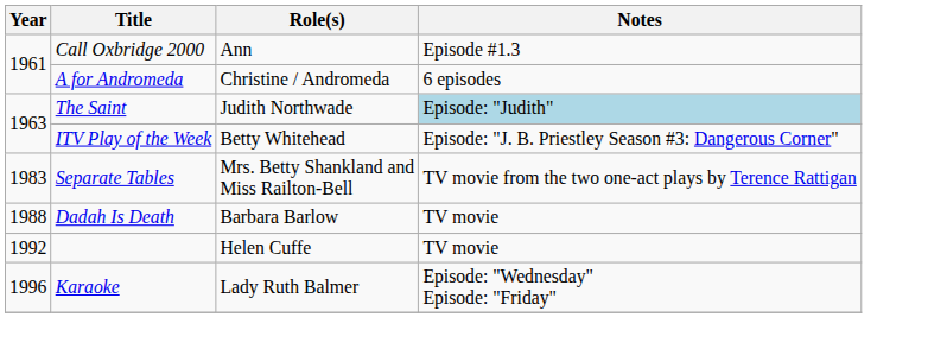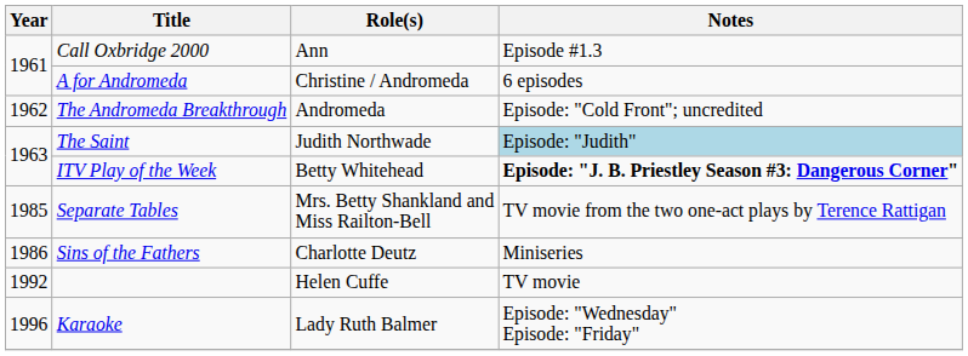 <table class="wikitable sortable">
 <tr>
 <th>Year</th>
 <th>Title</th>
 <th>Role(s)</th>
 <th class="unsortable">Notes</th>
 </tr>
 <tr>
 <td rowspan="2">1961</td>
 <td><em>Call Oxbridge 2000</em></td>
 <td>Ann</td>
 <td>Episode #1.3</td>
 </tr>
 <tr>
 <td data-sort-value="for Andromeda, A"><em><a href='#'>A for Andromeda</a></em></td>
 <td>Christine / Andromeda</td>
 <td>6 episodes</td>
 </tr>
 <tr>
+<td>1962</td>
+<td data-sort-value="Andromeda Breakthrough, The"><em><a href='#'>The Andromeda Breakthrough</a></em></td>
+<td>Andromeda</td>
+<td>Episode: "Cold Front"; uncredited</td>
+</tr>
+<tr>
 <td rowspan=2>1963</td>
 <td data-sort-value="Saint, The"><em><a href='#'>The Saint</a></em></td>
 <td>Judith Northwade</td>
 <td style="background: lightblue;">Episode: "Judith"</td>
 </tr>
 <tr>
 <td><em><a href='#'>ITV Play of the Week</a></em></td>
 <td>Betty Whitehead</td>
-<td>Episode: "J. B. Priestley Season #3: <a href='#'>Dangerous Corner</a>"</td>
+<td><strong>Episode: "J. B. Priestley Season #3: <a href='#'>Dangerous Corner</a>"</strong></td>
 </tr>
 <tr>
-<td>1983</td>
+<td>1985</td>
 <td><em><a href='#'>Separate Tables</a></em></td>
 <td>Mrs. Betty Shankland and<br> Miss Railton-Bell</td>
 <td>TV movie from the two one-act plays by <a href='#'>Terence Rattigan</a></td>
 </tr>
 <tr>
-<td>1988</td>
-<td><em><a href='#'>Dadah Is Death</a></em></td>
-<td>Barbara Barlow</td>
-<td>TV movie</td>
+<td>1986</td>
+<td><em><a href='#'>Sins of the Fathers</a></em></td>
+<td>Charlotte Deutz</td>
+<td>Miniseries</td>
 </tr>
 <tr>
 <td>1992</td>
 <td><em></em></td>
 <td>Helen Cuffe</td>
 <td>TV movie</td>
 </tr>
 <tr>
 <td>1996</td>
 <td><em><a href='#'>Karaoke</a></em></td>
 <td>Lady Ruth Balmer</td>
 <td>Episode: "Wednesday"<br>Episode: "Friday"</td>
 </tr>
 <tr>
 </tr>
 </table>
